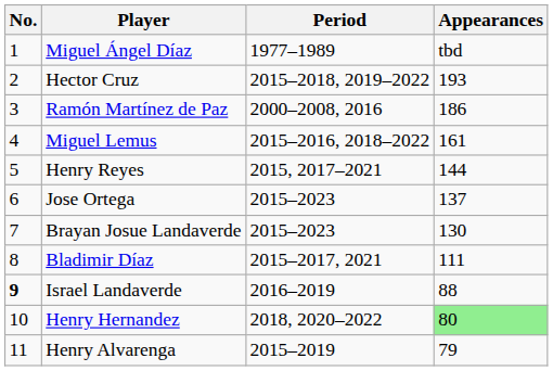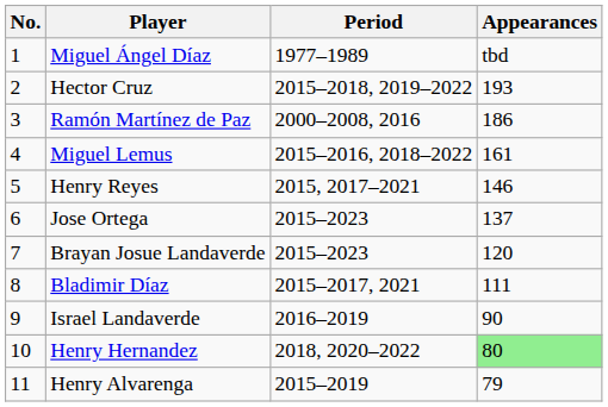 <table class="wikitable">
 <tr>
 <th>No.</th>
 <th>Player</th>
 <th>Period</th>
 <th>Appearances</th>
 </tr>
 <tr>
 <td>1</td>
 <td> <a href='#'>Miguel Ángel Díaz</a></td>
 <td>1977–1989</td>
 <td>tbd</td>
 </tr>
 <tr>
 <td>2</td>
 <td> Hector Cruz</td>
 <td>2015–2018, 2019–2022</td>
 <td>193</td>
 </tr>
 <tr>
 <td>3</td>
 <td> <a href='#'>Ramón Martínez de Paz</a></td>
 <td>2000–2008, 2016</td>
 <td>186</td>
 </tr>
 <tr>
 <td>4</td>
 <td> <a href='#'>Miguel Lemus</a></td>
 <td>2015–2016, 2018–2022</td>
 <td>161</td>
 </tr>
 <tr>
 <td>5</td>
 <td> Henry Reyes</td>
 <td>2015, 2017–2021</td>
-<td>144</td>
+<td>146</td>
 </tr>
 <tr>
 <td>6</td>
 <td> Jose Ortega</td>
 <td>2015–2023</td>
 <td>137</td>
 </tr>
 <tr>
 <td>7</td>
 <td> Brayan Josue Landaverde</td>
 <td>2015–2023</td>
-<td>130</td>
+<td>120</td>
 </tr>
 <tr>
 <td>8</td>
 <td> <a href='#'>Bladimir Díaz</a></td>
 <td>2015–2017, 2021</td>
 <td>111</td>
 </tr>
 <tr>
-<td><strong>9</strong></td>
+<td>9</td>
 <td> Israel Landaverde</td>
 <td>2016–2019</td>
-<td>88</td>
+<td>90</td>
 </tr>
 <tr>
 <td>10</td>
 <td> <a href='#'>Henry Hernandez</a></td>
 <td>2018, 2020–2022</td>
 <td style="background: lightgreen;">80</td>
 </tr>
 <tr>
 <td>11</td>
 <td> Henry Alvarenga</td>
 <td>2015–2019</td>
 <td>79</td>
 </tr>
 </table>
